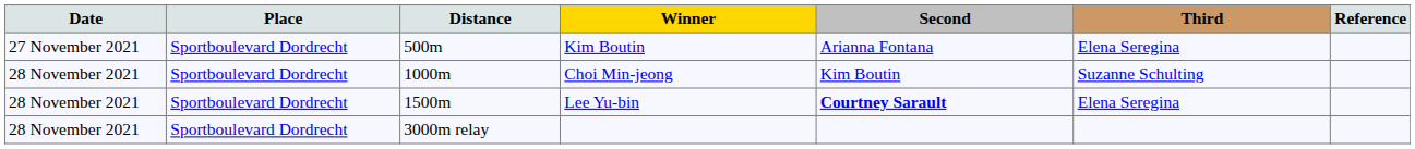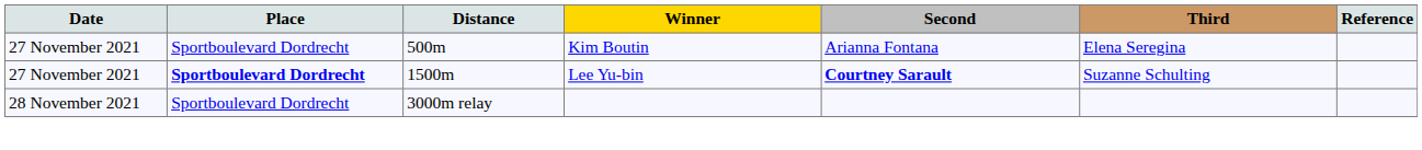 <table bgcolor="#f7f8ff" cellpadding="3" cellspacing="0" border="1" style="font-size: 95%; border: gray solid 1px; border-collapse: collapse;">
 <tr bgcolor="#cccccc" (1>
 <td width="150" align="center" bgcolor="#dce5e5"><strong>Date</strong></td>
 <td width="220" align="center" bgcolor="#dce5e5"><strong>Place</strong></td>
 <td width="150" align="center" bgcolor="#dce5e5"><strong>Distance</strong></td>
 <td align="center" bgcolor="gold" width="250"><strong>Winner</strong></td>
 <td align="center" bgcolor="silver" width="250"><strong>Second</strong></td>
 <td width="250" align="center" bgcolor="#cc9966"><strong>Third</strong></td>
 <td width="30" align="center" bgcolor="#dce5e5"><strong>Reference</strong></td>
 </tr>
 <tr align="left">
 <td>27 November 2021</td>
 <td><a href='#'>Sportboulevard Dordrecht</a></td>
 <td>500m</td>
 <td> <a href='#'>Kim Boutin</a></td>
 <td> <a href='#'>Arianna Fontana</a></td>
 <td> <a href='#'>Elena Seregina</a></td>
 <td></td>
 </tr>
 <tr align="left">
-<td>28 November 2021</td>
-<td><a href='#'>Sportboulevard Dordrecht</a></td>
-<td>1000m</td>
-<td> <a href='#'>Choi Min-jeong</a></td>
-<td> <a href='#'>Kim Boutin</a></td>
-<td> <a href='#'>Suzanne Schulting</a></td>
-<td></td>
-</tr>
-<tr align="left">
-<td>28 November 2021</td>
-<td><a href='#'>Sportboulevard Dordrecht</a></td>
+<td>27 November 2021</td>
+<td><strong><a href='#'>Sportboulevard Dordrecht</a></strong></td>
 <td>1500m</td>
 <td> <a href='#'>Lee Yu-bin</a></td>
 <td><strong> <a href='#'>Courtney Sarault</a></strong></td>
-<td> <a href='#'>Elena Seregina</a></td>
+<td> <a href='#'>Suzanne Schulting</a></td>
 <td></td>
 </tr>
 <tr align="left">
 <td>28 November 2021</td>
 <td><a href='#'>Sportboulevard Dordrecht</a></td>
 <td>3000m relay</td>
 <td></td>
 <td></td>
 <td></td>
 <td></td>
 </tr>
 </table>
